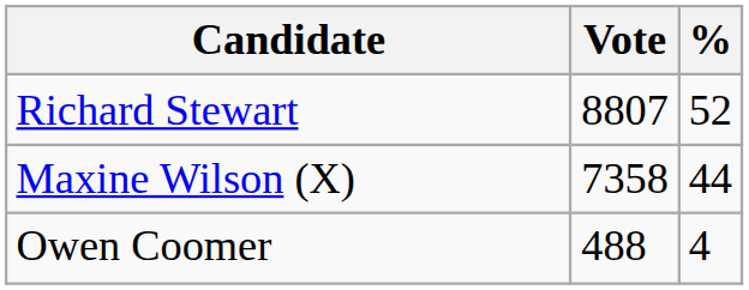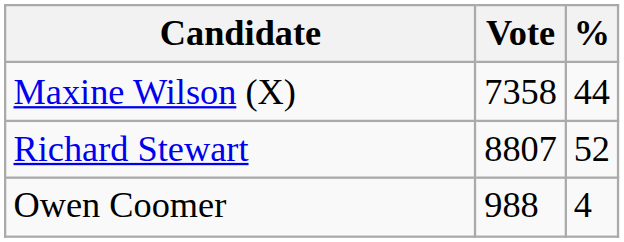 <table class="wikitable">
 <tr>
 <th bgcolor="#DDDDFF" width="200px">Candidate</th>
 <th bgcolor="#DDDDFF">Vote</th>
 <th bgcolor="#DDDDFF">%</th>
 </tr>
 <tr>
+<td><a href='#'>Maxine Wilson</a> (X)</td>
+<td>7358</td>
+<td>44</td>
+</tr>
+<tr>
 <td><a href='#'>Richard Stewart</a></td>
 <td>8807</td>
 <td>52</td>
 </tr>
 <tr>
-<td><a href='#'>Maxine Wilson</a> (X)</td>
-<td>7358</td>
-<td>44</td>
-</tr>
-<tr>
 <td>Owen Coomer</td>
-<td>488</td>
+<td>988</td>
 <td>4</td>
 </tr>
 </table>
